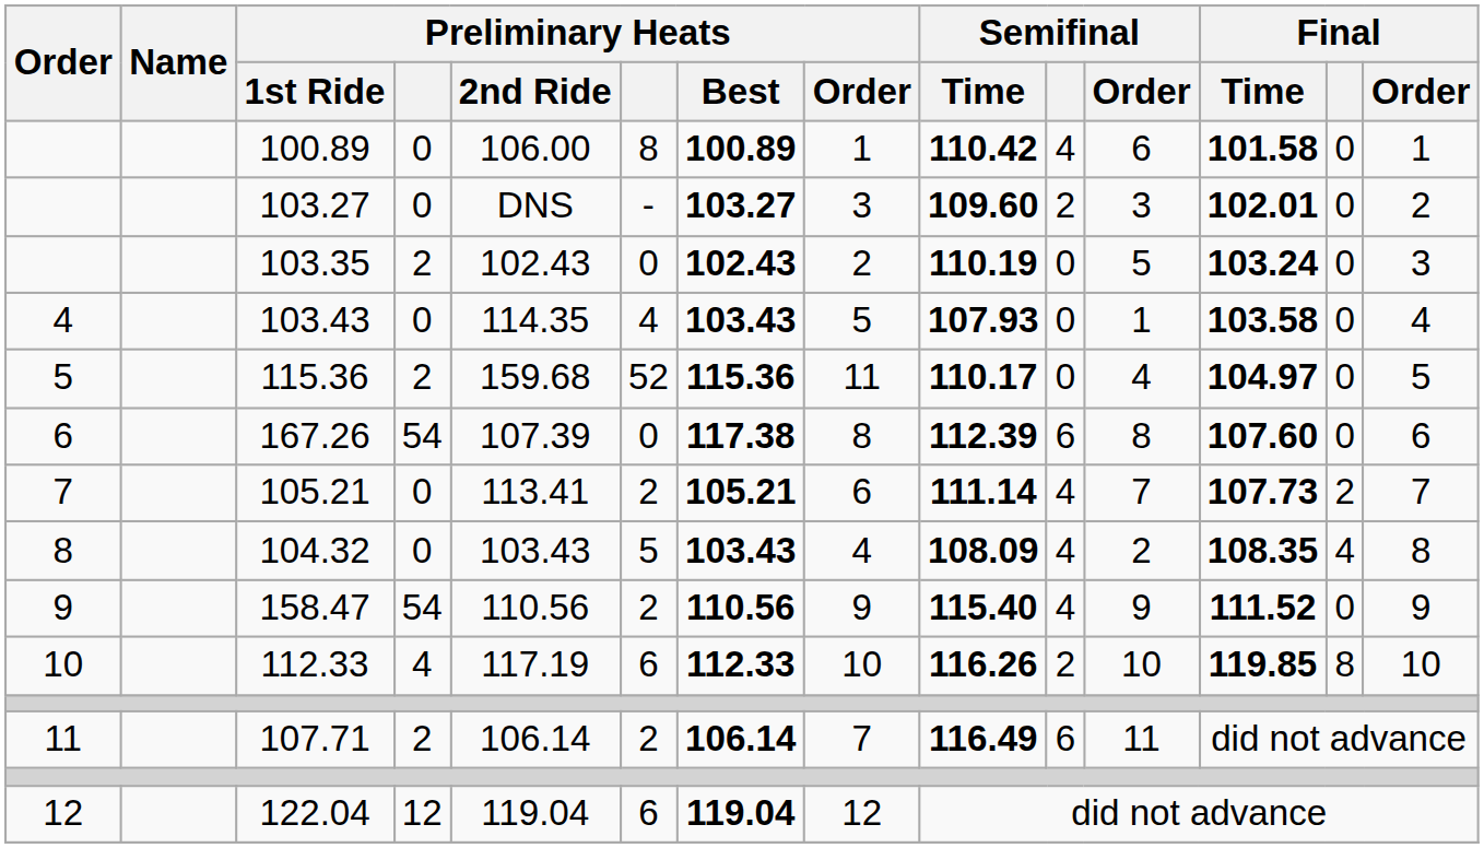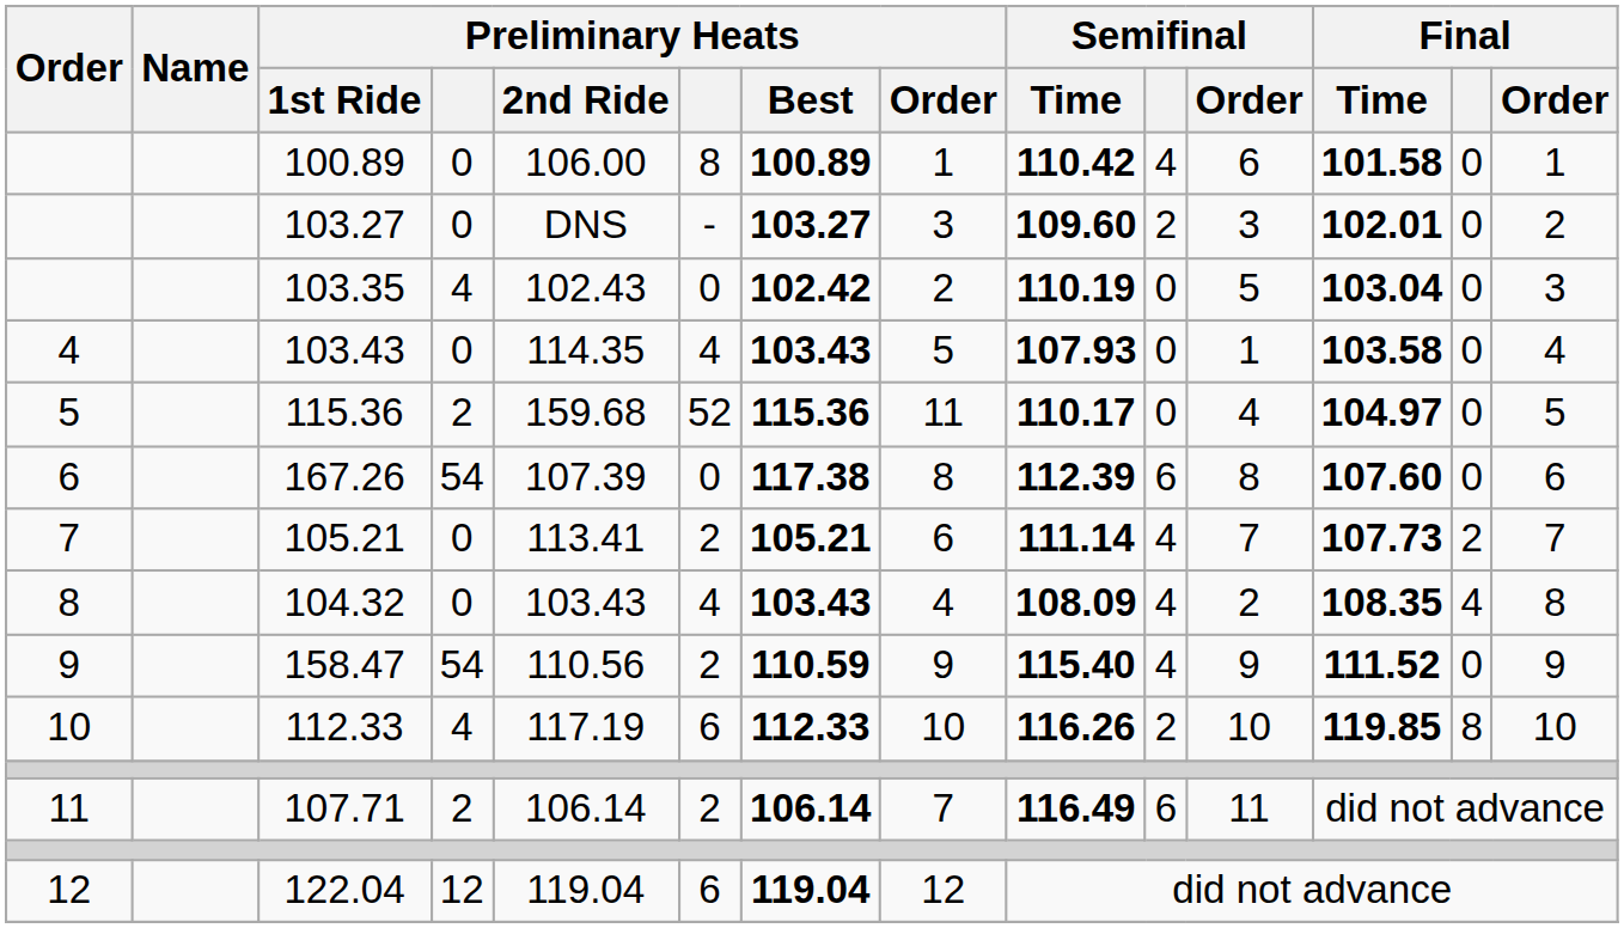 <table class="wikitable" style="text-align:center">
 <tr>
 <th rowspan=2>Order</th>
 <th rowspan=2>Name</th>
 <th colspan=6>Preliminary Heats</th>
 <th colspan=3>Semifinal</th>
 <th colspan=3>Final</th>
 </tr>
 <tr>
 <th>1st Ride</th>
 <th></th>
 <th>2nd Ride</th>
 <th></th>
 <th>Best</th>
 <th>Order</th>
 <th>Time</th>
 <th></th>
 <th>Order</th>
 <th>Time</th>
 <th></th>
 <th>Order</th>
 </tr>
 <tr>
 <td></td>
 <td align=left></td>
 <td>100.89</td>
 <td>0</td>
 <td>106.00</td>
 <td>8</td>
 <td><strong>100.89</strong></td>
 <td>1</td>
 <td><strong>110.42</strong></td>
 <td>4</td>
 <td>6</td>
 <td><strong>101.58</strong></td>
 <td>0</td>
 <td>1</td>
 </tr>
 <tr>
 <td></td>
 <td align=left></td>
 <td>103.27</td>
 <td>0</td>
 <td>DNS</td>
 <td>-</td>
 <td><strong>103.27</strong></td>
 <td>3</td>
 <td><strong>109.60</strong></td>
 <td>2</td>
 <td>3</td>
 <td><strong>102.01</strong></td>
 <td>0</td>
 <td>2</td>
 </tr>
 <tr>
 <td></td>
 <td align=left></td>
 <td>103.35</td>
-<td>2</td>
+<td>4</td>
 <td>102.43</td>
 <td>0</td>
-<td><strong>102.43</strong></td>
+<td><strong>102.42</strong></td>
 <td>2</td>
 <td><strong>110.19</strong></td>
 <td>0</td>
 <td>5</td>
-<td><strong>103.24</strong></td>
+<td><strong>103.04</strong></td>
 <td>0</td>
 <td>3</td>
 </tr>
 <tr>
 <td>4</td>
 <td align=left></td>
 <td>103.43</td>
 <td>0</td>
 <td>114.35</td>
 <td>4</td>
 <td><strong>103.43</strong></td>
 <td>5</td>
 <td><strong>107.93</strong></td>
 <td>0</td>
 <td>1</td>
 <td><strong>103.58</strong></td>
 <td>0</td>
 <td>4</td>
 </tr>
 <tr>
 <td>5</td>
 <td align=left></td>
 <td>115.36</td>
 <td>2</td>
 <td>159.68</td>
 <td>52</td>
 <td><strong>115.36</strong></td>
 <td>11</td>
 <td><strong>110.17</strong></td>
 <td>0</td>
 <td>4</td>
 <td><strong>104.97</strong></td>
 <td>0</td>
 <td>5</td>
 </tr>
 <tr>
 <td>6</td>
 <td align=left></td>
 <td>167.26</td>
 <td>54</td>
 <td>107.39</td>
 <td>0</td>
 <td><strong>117.38</strong></td>
 <td>8</td>
 <td><strong>112.39</strong></td>
 <td>6</td>
 <td>8</td>
 <td><strong>107.60</strong></td>
 <td>0</td>
 <td>6</td>
 </tr>
 <tr>
 <td>7</td>
 <td align=left></td>
 <td>105.21</td>
 <td>0</td>
 <td>113.41</td>
 <td>2</td>
 <td><strong>105.21</strong></td>
 <td>6</td>
 <td><strong>111.14</strong></td>
 <td>4</td>
 <td>7</td>
 <td><strong>107.73</strong></td>
 <td>2</td>
 <td>7</td>
 </tr>
 <tr>
 <td>8</td>
 <td align=left></td>
 <td>104.32</td>
 <td>0</td>
 <td>103.43</td>
-<td>5</td>
+<td>4</td>
 <td><strong>103.43</strong></td>
 <td>4</td>
 <td><strong>108.09</strong></td>
 <td>4</td>
 <td>2</td>
 <td><strong>108.35</strong></td>
 <td>4</td>
 <td>8</td>
 </tr>
 <tr>
 <td>9</td>
 <td align=left></td>
 <td>158.47</td>
 <td>54</td>
 <td>110.56</td>
 <td>2</td>
-<td><strong>110.56</strong></td>
+<td><strong>110.59</strong></td>
 <td>9</td>
 <td><strong>115.40</strong></td>
 <td>4</td>
 <td>9</td>
 <td><strong>111.52</strong></td>
 <td>0</td>
 <td>9</td>
 </tr>
 <tr>
 <td>10</td>
 <td align=left></td>
 <td>112.33</td>
 <td>4</td>
 <td>117.19</td>
 <td>6</td>
 <td><strong>112.33</strong></td>
 <td>10</td>
 <td><strong>116.26</strong></td>
 <td>2</td>
 <td>10</td>
 <td><strong>119.85</strong></td>
 <td>8</td>
 <td>10</td>
 </tr>
 <tr bgcolor=lightgray>
 <td colspan=14></td>
 </tr>
 <tr>
 <td>11</td>
 <td align=left></td>
 <td>107.71</td>
 <td>2</td>
 <td>106.14</td>
 <td>2</td>
 <td><strong>106.14</strong></td>
 <td>7</td>
 <td><strong>116.49</strong></td>
 <td>6</td>
 <td>11</td>
 <td colspan=3>did not advance</td>
 </tr>
 <tr bgcolor=lightgray>
 <td colspan=14></td>
 </tr>
 <tr>
 <td>12</td>
 <td align=left></td>
 <td>122.04</td>
 <td>12</td>
 <td>119.04</td>
 <td>6</td>
 <td><strong>119.04</strong></td>
 <td>12</td>
 <td colspan=6>did not advance</td>
 </tr>
 <tr>
 </tr>
 </table>
